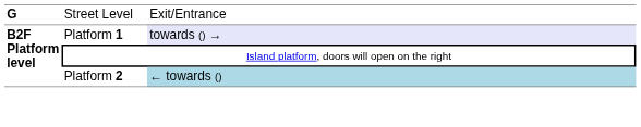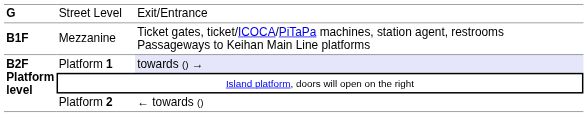 <table table border=0 cellspacing=0 cellpadding=3>
 <tr>
 <td style="border-top:solid 1px gray;" width=50 valign=top><strong>G</strong></td>
 <td style="border-top:solid 1px gray;" width=100 valign=top>Street Level</td>
 <td style="border-top:solid 1px gray;" width=600 valign=top>Exit/Entrance</td>
+</tr>
+<tr>
+<td style="border-top:solid 1px gray;"><strong>B1F</strong></td>
+<td style="border-top:solid 1px gray;">Mezzanine</td>
+<td style="border-top:solid 1px gray;">Ticket gates, ticket/<a href='#'>ICOCA</a>/<a href='#'>PiTaPa</a> machines, station agent, restrooms <br> Passageways to Keihan Main Line platforms</td>
 </tr>
 <tr>
 <td style="border-top:solid 1px gray;border-bottom:solid 1px gray;" width=50 rowspan=3 valign=top><strong>B2F<br>Platform level</strong></td>
 <td style="border-top:solid 1px gray;">Platform <span><strong>1</strong></span></td>
 <td style="background: lavender; border-top:solid 1px gray;"><strong></strong> towards  <small>()</small> →</td>
 </tr>
 <tr>
 <td style="border-top:solid 2px black;border-right:solid 2px black;border-left:solid 2px black;border-bottom:solid 2px black;text-align:center;" colspan=2><small><a href='#'>Island platform</a>, doors will open on the right</small></td>
 </tr>
 <tr>
 <td style="border-bottom:solid 1px gray;">Platform <span><strong>2</strong></span></td>
-<td style="background: lightblue; border-bottom:solid 1px gray;">← <strong></strong> towards  <small> ()</small> <br> </td>
+<td style="border-bottom:solid 1px gray;">← <strong></strong> towards  <small> ()</small> <br> </td>
 </tr>
 </table>
